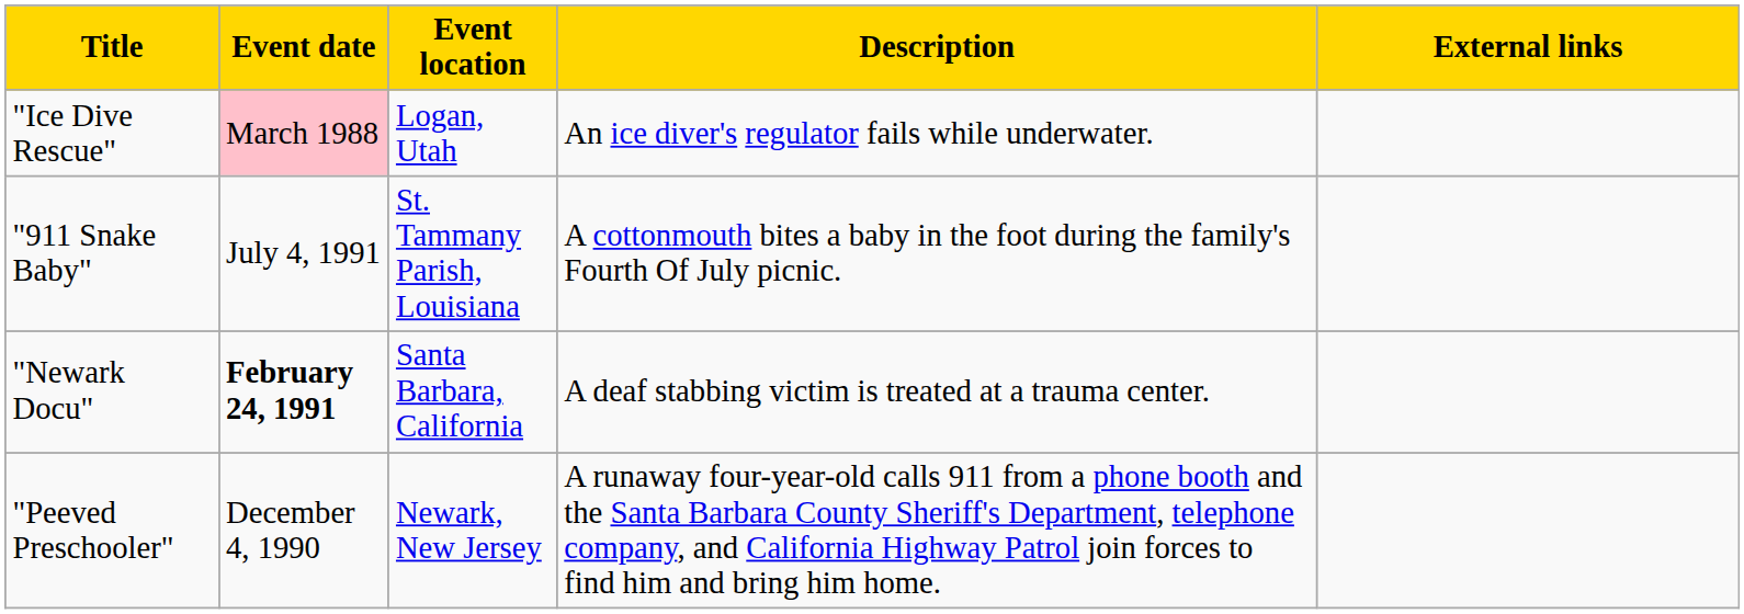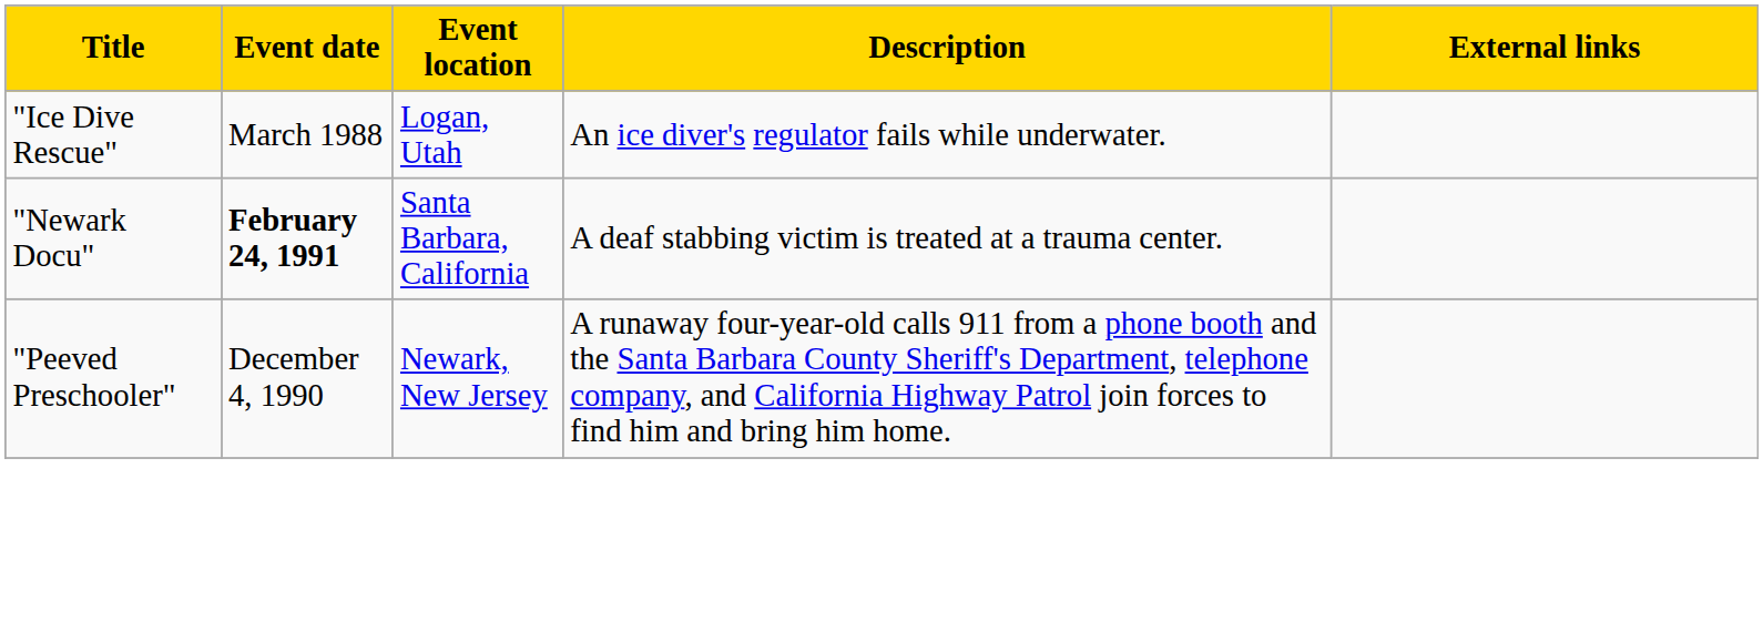 <table class="wikitable" style="width: 100%;">
 <tr>
 <th style="background: #FFD700; color: #000000; width: 10%;">Title</th>
 <th style="background: #FFD700; color: #000000; width: 7%;">Event date</th>
 <th style="background: #FFD700; color: #000000; width: 7%;">Event location</th>
 <th style="background: #FFD700; color: #000000; width: 36%;">Description</th>
 <th style="background: #FFD700; color: #000000; width: 20%;">External links</th>
 </tr>
 <tr>
 <td>"Ice Dive Rescue"</td>
-<td style="background: pink;">March 1988</td>
+<td>March 1988</td>
 <td><a href='#'>Logan, Utah</a></td>
 <td>An <a href='#'>ice diver's</a> <a href='#'>regulator</a> fails while underwater.</td>
-<td></td>
-</tr>
-<tr>
-<td>"911 Snake Baby"</td>
-<td>July 4, 1991</td>
-<td><a href='#'>St. Tammany Parish, Louisiana</a></td>
-<td>A <a href='#'>cottonmouth</a> bites a baby in the foot during the family's Fourth Of July picnic.</td>
 <td></td>
 </tr>
 <tr>
 <td>"Newark Docu"</td>
 <td><strong>February 24, 1991</strong></td>
 <td><a href='#'>Santa Barbara, California</a></td>
 <td>A deaf stabbing victim is treated at a trauma center.</td>
 <td></td>
 </tr>
 <tr>
 <td>"Peeved Preschooler"</td>
 <td>December 4, 1990</td>
 <td><a href='#'>Newark, New Jersey</a></td>
 <td>A runaway four-year-old calls 911 from a <a href='#'>phone booth</a> and the <a href='#'>Santa Barbara County Sheriff's Department</a>, <a href='#'>telephone company</a>, and <a href='#'>California Highway Patrol</a> join forces to find him and bring him home.</td>
 <td></td>
 </tr>
 </table>
